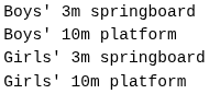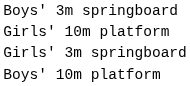 <table>
 <tr>
 <td>Boys' 3m springboard<br></td>
 <td></td>
 <td></td>
 <td></td>
 </tr>
 <tr>
-<td>Boys' 10m platform<br></td>
+<td>Girls' 10m platform<br></td>
 <td></td>
 <td></td>
 <td></td>
 </tr>
 <tr>
 <td>Girls' 3m springboard<br></td>
 <td></td>
 <td></td>
 <td></td>
 </tr>
 <tr>
-<td>Girls' 10m platform<br></td>
+<td>Boys' 10m platform<br></td>
 <td></td>
 <td></td>
 <td></td>
 </tr>
 </table>
